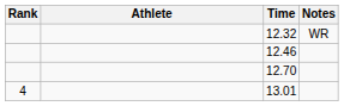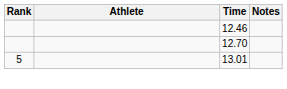 <table class="wikitable" style="text-align:center">
 <tr>
 <th>Rank</th>
 <th Style="width:18em">Athlete</th>
 <th>Time</th>
 <th>Notes</th>
-</tr>
-<tr>
-<td></td>
-<td style="text-align:left"></td>
-<td>12.32</td>
-<td>WR</td>
 </tr>
 <tr>
 <td></td>
 <td style="text-align:left"></td>
 <td>12.46</td>
 <td></td>
 </tr>
 <tr>
 <td></td>
 <td style="text-align:left"></td>
 <td>12.70</td>
 <td></td>
 </tr>
 <tr>
-<td>4</td>
+<td>5</td>
 <td style="text-align:left"></td>
 <td>13.01</td>
 <td></td>
 </tr>
 </table>
